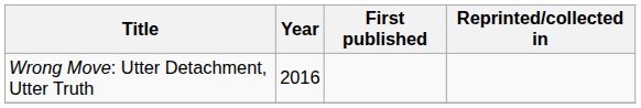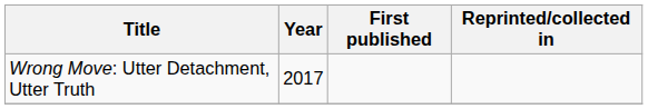 <table class='wikitable sortable' width='90%'>
 <tr>
 <th>Title</th>
 <th>Year</th>
 <th>First published</th>
 <th>Reprinted/collected in</th>
 </tr>
 <tr>
 <td><em>Wrong Move</em>: Utter Detachment, Utter Truth</td>
-<td>2016</td>
+<td>2017</td>
 <td></td>
 <td><br></td>
 </tr>
 <tr>
 </tr>
 </table>
